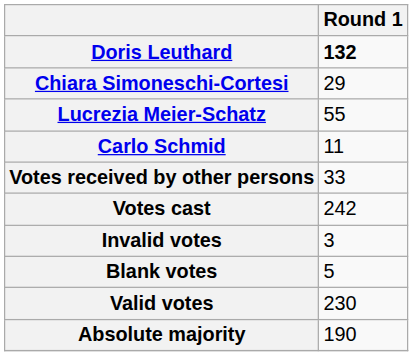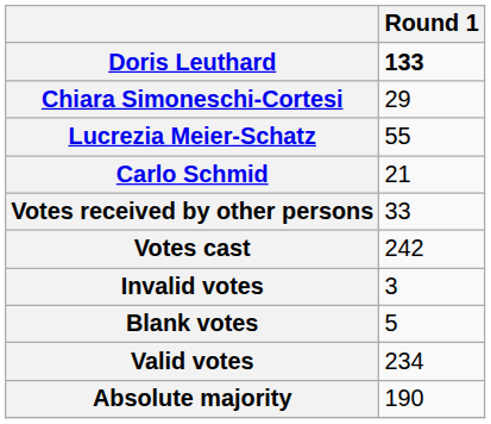 <table class="wikitable">
 <tr>
 <th></th>
 <th>Round 1</th>
 </tr>
 <tr>
 <th><a href='#'>Doris Leuthard</a></th>
-<td><strong>132</strong></td>
+<td><strong>133</strong></td>
 </tr>
 <tr>
 <th><a href='#'>Chiara Simoneschi-Cortesi</a></th>
 <td>29</td>
 </tr>
 <tr>
 <th><a href='#'>Lucrezia Meier-Schatz</a></th>
 <td>55</td>
 </tr>
 <tr>
 <th><a href='#'>Carlo Schmid</a></th>
-<td>11</td>
+<td>21</td>
 </tr>
 <tr>
 <th>Votes received by other persons</th>
 <td>33</td>
 </tr>
 <tr>
 <th>Votes cast</th>
 <td>242</td>
 </tr>
 <tr>
 <th>Invalid votes</th>
 <td>3</td>
 </tr>
 <tr>
 <th>Blank votes</th>
 <td>5</td>
 </tr>
 <tr>
 <th>Valid votes</th>
-<td>230</td>
+<td>234</td>
 </tr>
 <tr>
 <th>Absolute majority</th>
 <td>190</td>
 </tr>
 <tr>
 </tr>
 </table>
